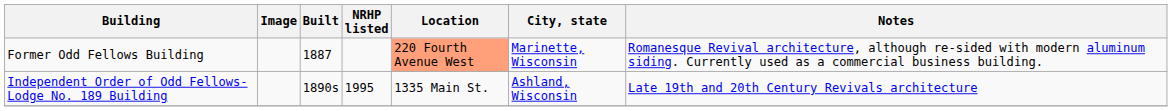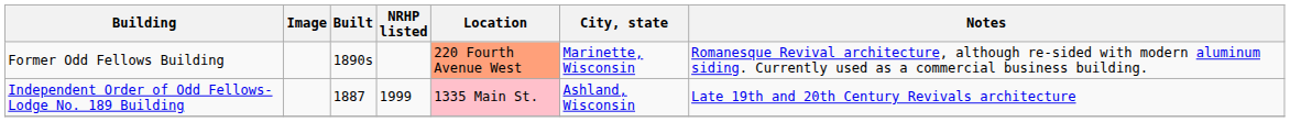 <table class="wikitable sortable">
 <tr>
 <th>Building<br></th>
 <th class="unsortable">Image</th>
 <th>Built</th>
 <th>NRHP<br>listed</th>
 <th>Location</th>
 <th>City, state</th>
 <th class="unsortable">Notes</th>
 </tr>
 <tr>
 <td>Former Odd Fellows Building</td>
 <td></td>
-<td>1887</td>
+<td>1890s</td>
 <td></td>
 <td style="background: lightsalmon;">220 Fourth Avenue West</td>
 <td><a href='#'>Marinette, Wisconsin</a></td>
 <td><a href='#'>Romanesque Revival architecture</a>, although re-sided with modern <a href='#'>aluminum siding</a>. Currently used as a commercial business building.</td>
 </tr>
 <tr>
 <td><a href='#'>Independent Order of Odd Fellows-Lodge No. 189 Building</a></td>
 <td></td>
-<td>1890s</td>
-<td>1995</td>
-<td>1335 Main St.<br><small></small></td>
+<td>1887</td>
+<td>1999</td>
+<td style="background: pink;">1335 Main St.<br><small></small></td>
 <td><a href='#'>Ashland, Wisconsin</a></td>
 <td><a href='#'>Late 19th and 20th Century Revivals architecture</a></td>
 </tr>
 <tr>
 </tr>
 </table>
